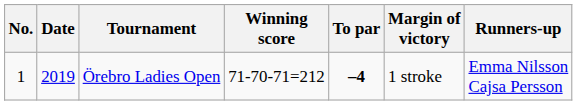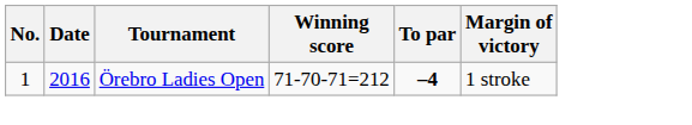 <table class="wikitable" style="font-size:95%;">
 <tr>
 <th>No.</th>
 <th>Date</th>
 <th>Tournament</th>
 <th>Winning<br>score</th>
 <th>To par</th>
 <th>Margin of<br>victory</th>
-<th>Runners-up</th>
 </tr>
 <tr>
 <td align=center>1</td>
-<td><a href='#'>2019</a></td>
+<td><a href='#'>2016</a></td>
 <td><a href='#'>Örebro Ladies Open</a></td>
 <td align=right>71-70-71=212</td>
 <td align=center><strong>–4</strong></td>
 <td>1 stroke</td>
-<td> <a href='#'>Emma Nilsson</a><br> <a href='#'>Cajsa Persson</a></td>
 </tr>
 </table>
